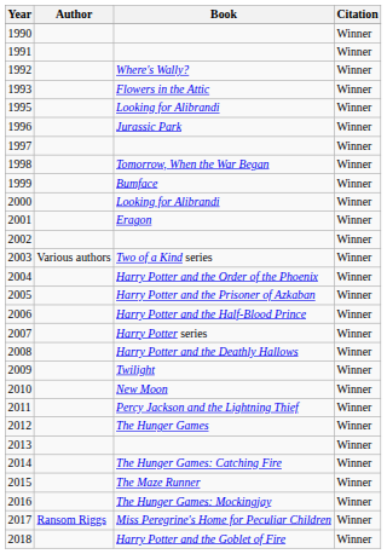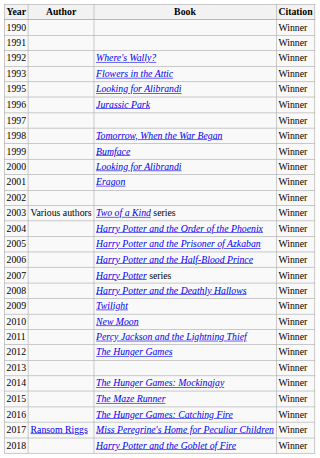 <table class="sortable wikitable">
 <tr>
 <th>Year</th>
 <th>Author</th>
 <th>Book</th>
 <th>Citation</th>
 </tr>
 <tr style="background:LemonChiffon; color:black">
 </tr>
 <tr>
 <td>1990</td>
 <td></td>
 <td></td>
 <td>Winner</td>
 </tr>
 <tr>
 <td>1991</td>
 <td></td>
 <td></td>
 <td>Winner</td>
 </tr>
 <tr>
 <td>1992</td>
 <td></td>
 <td><em><a href='#'>Where's Wally?</a></em></td>
 <td>Winner</td>
 </tr>
 <tr>
 <td>1993</td>
 <td></td>
 <td><em><a href='#'>Flowers in the Attic</a></em></td>
 <td>Winner</td>
 </tr>
 <tr>
 <td>1995</td>
 <td></td>
 <td><em><a href='#'>Looking for Alibrandi</a></em></td>
 <td>Winner</td>
 </tr>
 <tr>
 <td>1996</td>
 <td></td>
 <td><em><a href='#'>Jurassic Park</a></em></td>
 <td>Winner</td>
 </tr>
 <tr>
 <td>1997</td>
 <td></td>
 <td></td>
 <td>Winner</td>
 </tr>
 <tr>
 <td>1998</td>
 <td></td>
 <td><em><a href='#'>Tomorrow, When the War Began</a></em></td>
 <td>Winner</td>
 </tr>
 <tr>
 <td>1999</td>
 <td></td>
 <td><em><a href='#'>Bumface</a></em></td>
 <td>Winner</td>
 </tr>
 <tr>
 <td>2000</td>
 <td></td>
 <td><em><a href='#'>Looking for Alibrandi</a></em></td>
 <td>Winner</td>
 </tr>
 <tr>
 <td>2001</td>
 <td></td>
 <td><em><a href='#'>Eragon</a></em></td>
 <td>Winner</td>
 </tr>
 <tr>
 <td>2002</td>
 <td></td>
 <td></td>
 <td>Winner</td>
 </tr>
 <tr>
 <td>2003</td>
 <td>Various authors</td>
 <td><a href='#'><em>Two of a Kind</em></a> series</td>
 <td>Winner</td>
 </tr>
 <tr>
 <td>2004</td>
 <td></td>
 <td><em><a href='#'>Harry Potter and the Order of the Phoenix</a></em></td>
 <td>Winner</td>
 </tr>
 <tr>
 <td>2005</td>
 <td></td>
 <td><em><a href='#'>Harry Potter and the Prisoner of Azkaban</a></em></td>
 <td>Winner</td>
 </tr>
 <tr>
 <td>2006</td>
 <td></td>
 <td><em><a href='#'>Harry Potter and the Half-Blood Prince</a></em></td>
 <td>Winner</td>
 </tr>
 <tr>
 <td>2007</td>
 <td></td>
 <td><em><a href='#'>Harry Potter</a></em> series</td>
 <td>Winner</td>
 </tr>
 <tr>
 <td>2008</td>
 <td></td>
 <td><em><a href='#'>Harry Potter and the Deathly Hallows</a></em></td>
 <td>Winner</td>
 </tr>
 <tr>
 <td>2009</td>
 <td></td>
 <td><em><a href='#'>Twilight</a></em></td>
 <td>Winner</td>
 </tr>
 <tr>
 <td>2010</td>
 <td></td>
 <td><em><a href='#'>New Moon</a></em></td>
 <td>Winner</td>
 </tr>
 <tr>
 <td>2011</td>
 <td></td>
 <td><em><a href='#'>Percy Jackson and the Lightning Thief</a></em></td>
 <td>Winner</td>
 </tr>
 <tr>
 <td>2012</td>
 <td></td>
 <td><em><a href='#'>The Hunger Games</a></em></td>
 <td>Winner</td>
 </tr>
 <tr>
 <td>2013</td>
 <td></td>
 <td></td>
 <td>Winner</td>
 </tr>
 <tr>
 <td>2014</td>
 <td></td>
-<td><em><a href='#'>The Hunger Games: Catching Fire</a></em></td>
+<td><em><a href='#'>The Hunger Games: Mockingjay</a></em></td>
 <td>Winner</td>
 </tr>
 <tr>
 <td>2015</td>
 <td></td>
 <td><em><a href='#'>The Maze Runner</a></em></td>
 <td>Winner</td>
 </tr>
 <tr>
 <td>2016</td>
 <td></td>
-<td><em><a href='#'>The Hunger Games: Mockingjay</a></em></td>
+<td><em><a href='#'>The Hunger Games: Catching Fire</a></em></td>
 <td>Winner</td>
 </tr>
 <tr>
 <td>2017</td>
 <td><a href='#'>Ransom Riggs</a></td>
 <td><em><a href='#'>Miss Peregrine's Home for Peculiar Children</a></em></td>
 <td>Winner</td>
 </tr>
 <tr>
 <td>2018</td>
 <td></td>
 <td><em><a href='#'>Harry Potter and the Goblet of Fire</a></em></td>
 <td>Winner</td>
 </tr>
 </table>
